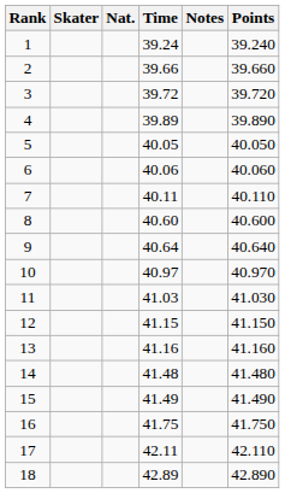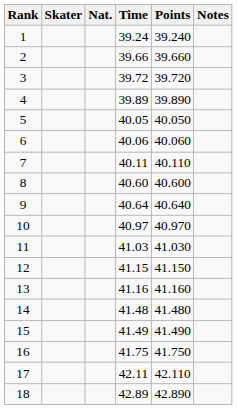 <table class="wikitable sortable" border="1" style="text-align:center">
 <tr>
 <th>Rank</th>
 <th>Skater</th>
 <th>Nat.</th>
 <th>Time</th>
+<th>Points</th>
 <th>Notes</th>
-<th>Points</th>
 </tr>
 <tr>
 <td>1</td>
 <td align=left></td>
 <td></td>
 <td>39.24</td>
+<td>39.240</td>
 <td></td>
-<td>39.240</td>
 </tr>
 <tr>
 <td>2</td>
 <td align=left></td>
 <td></td>
 <td>39.66</td>
+<td>39.660</td>
 <td></td>
-<td>39.660</td>
 </tr>
 <tr>
 <td>3</td>
 <td align=left></td>
 <td></td>
 <td>39.72</td>
+<td>39.720</td>
 <td></td>
-<td>39.720</td>
 </tr>
 <tr>
 <td>4</td>
 <td align=left></td>
 <td></td>
 <td>39.89</td>
+<td>39.890</td>
 <td></td>
-<td>39.890</td>
 </tr>
 <tr>
 <td>5</td>
 <td align=left></td>
 <td></td>
 <td>40.05</td>
+<td>40.050</td>
 <td></td>
-<td>40.050</td>
 </tr>
 <tr>
 <td>6</td>
 <td align=left></td>
 <td></td>
 <td>40.06</td>
+<td>40.060</td>
 <td></td>
-<td>40.060</td>
 </tr>
 <tr>
 <td>7</td>
 <td align=left></td>
 <td></td>
 <td>40.11</td>
+<td>40.110</td>
 <td></td>
-<td>40.110</td>
 </tr>
 <tr>
 <td>8</td>
 <td align=left></td>
 <td></td>
 <td>40.60</td>
+<td>40.600</td>
 <td></td>
-<td>40.600</td>
 </tr>
 <tr>
 <td>9</td>
 <td align=left></td>
 <td></td>
 <td>40.64</td>
+<td>40.640</td>
 <td></td>
-<td>40.640</td>
 </tr>
 <tr>
 <td>10</td>
 <td align=left></td>
 <td></td>
 <td>40.97</td>
+<td>40.970</td>
 <td></td>
-<td>40.970</td>
 </tr>
 <tr>
 <td>11</td>
 <td align=left></td>
 <td></td>
 <td>41.03</td>
+<td>41.030</td>
 <td></td>
-<td>41.030</td>
 </tr>
 <tr>
 <td>12</td>
 <td align=left></td>
 <td></td>
 <td>41.15</td>
+<td>41.150</td>
 <td></td>
-<td>41.150</td>
 </tr>
 <tr>
 <td>13</td>
 <td align=left></td>
 <td></td>
 <td>41.16</td>
+<td>41.160</td>
 <td></td>
-<td>41.160</td>
 </tr>
 <tr>
 <td>14</td>
 <td align=left></td>
 <td></td>
 <td>41.48</td>
+<td>41.480</td>
 <td></td>
-<td>41.480</td>
 </tr>
 <tr>
 <td>15</td>
 <td align=left></td>
 <td></td>
 <td>41.49</td>
+<td>41.490</td>
 <td></td>
-<td>41.490</td>
 </tr>
 <tr>
 <td>16</td>
 <td align=left></td>
 <td></td>
 <td>41.75</td>
+<td>41.750</td>
 <td></td>
-<td>41.750</td>
 </tr>
 <tr>
 <td>17</td>
 <td align=left></td>
 <td></td>
 <td>42.11</td>
+<td>42.110</td>
 <td></td>
-<td>42.110</td>
 </tr>
 <tr>
 <td>18</td>
 <td align=left></td>
 <td></td>
 <td>42.89</td>
+<td>42.890</td>
 <td></td>
-<td>42.890</td>
 </tr>
 </table>
